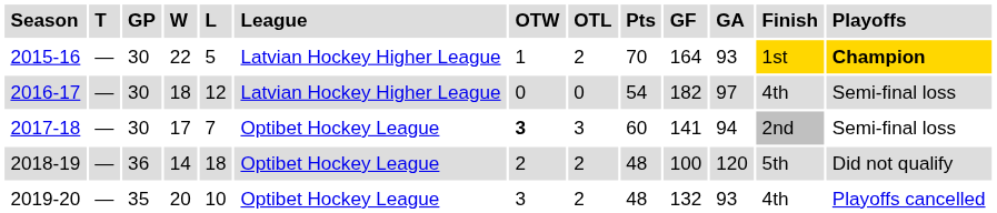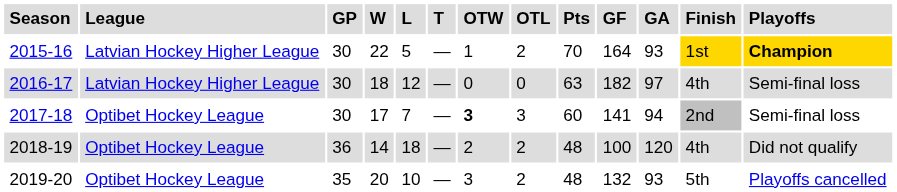 <table cellpadding=5>
 <tr bgcolor="#dddddd">
 <td><strong>Season</strong></td>
-<td><strong>T</strong></td>
+<td><strong>League</strong></td>
 <td><strong>GP</strong></td>
 <td><strong>W</strong></td>
 <td><strong>L</strong></td>
-<td><strong>League</strong></td>
+<td><strong>T</strong></td>
 <td><strong>OTW</strong></td>
 <td><strong>OTL</strong></td>
 <td><strong>Pts</strong></td>
 <td><strong>GF</strong></td>
 <td><strong>GA</strong></td>
 <td><strong>Finish</strong></td>
 <td><strong>Playoffs</strong></td>
 </tr>
 <tr>
 <td><a href='#'>2015-16</a></td>
-<td>—</td>
+<td><a href='#'>Latvian Hockey Higher League</a></td>
 <td>30</td>
 <td>22</td>
 <td>5</td>
-<td><a href='#'>Latvian Hockey Higher League</a></td>
+<td>—</td>
 <td>1</td>
 <td>2</td>
 <td>70</td>
 <td>164</td>
 <td>93</td>
 <td style="background:gold;">1st</td>
 <td style="background:gold;"><strong>Champion</strong></td>
 </tr>
 <tr bgcolor="#dddddd">
 <td><a href='#'>2016-17</a></td>
-<td>—</td>
+<td><a href='#'>Latvian Hockey Higher League</a></td>
 <td>30</td>
 <td>18</td>
 <td>12</td>
-<td><a href='#'>Latvian Hockey Higher League</a></td>
+<td>—</td>
 <td>0</td>
 <td>0</td>
-<td>54</td>
+<td>63</td>
 <td>182</td>
 <td>97</td>
 <td>4th</td>
 <td>Semi-final loss</td>
 </tr>
 <tr>
 <td><a href='#'>2017-18</a></td>
-<td>—</td>
+<td><a href='#'>Optibet Hockey League</a></td>
 <td>30</td>
 <td>17</td>
 <td>7</td>
-<td><a href='#'>Optibet Hockey League</a></td>
+<td>—</td>
 <td><strong>3</strong></td>
 <td>3</td>
 <td>60</td>
 <td>141</td>
 <td>94</td>
 <td style="background:silver;">2nd</td>
 <td>Semi-final loss</td>
 </tr>
 <tr bgcolor="#dddddd">
 <td>2018-19</td>
-<td>—</td>
+<td><a href='#'>Optibet Hockey League</a></td>
 <td>36</td>
 <td>14</td>
 <td>18</td>
-<td><a href='#'>Optibet Hockey League</a></td>
+<td>—</td>
 <td>2</td>
 <td>2</td>
 <td>48</td>
 <td>100</td>
 <td>120</td>
-<td>5th</td>
+<td>4th</td>
 <td>Did not qualify</td>
 </tr>
 <tr>
 <td>2019-20</td>
-<td>—</td>
+<td><a href='#'>Optibet Hockey League</a></td>
 <td>35</td>
 <td>20</td>
 <td>10</td>
-<td><a href='#'>Optibet Hockey League</a></td>
+<td>—</td>
 <td>3</td>
 <td>2</td>
 <td>48</td>
 <td>132</td>
 <td>93</td>
-<td>4th</td>
+<td>5th</td>
 <td><a href='#'>Playoffs cancelled</a></td>
 </tr>
 </table>
